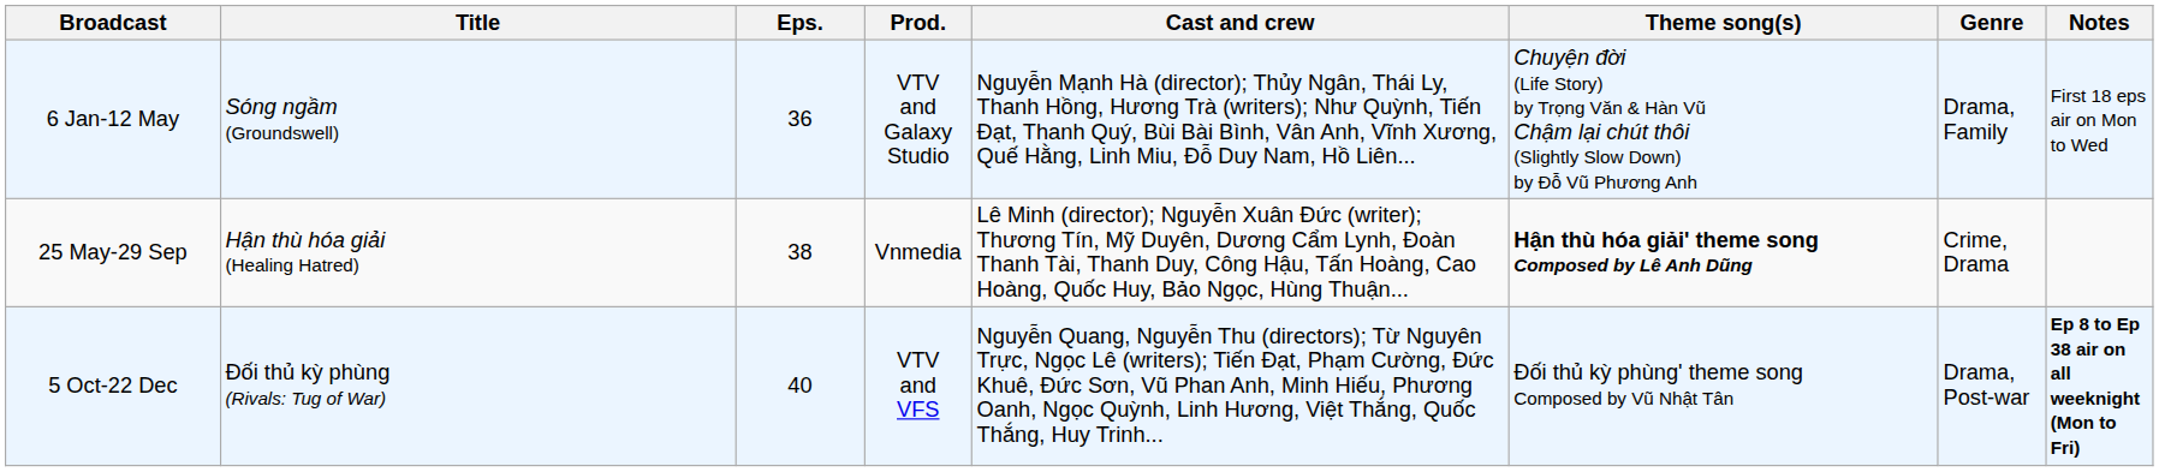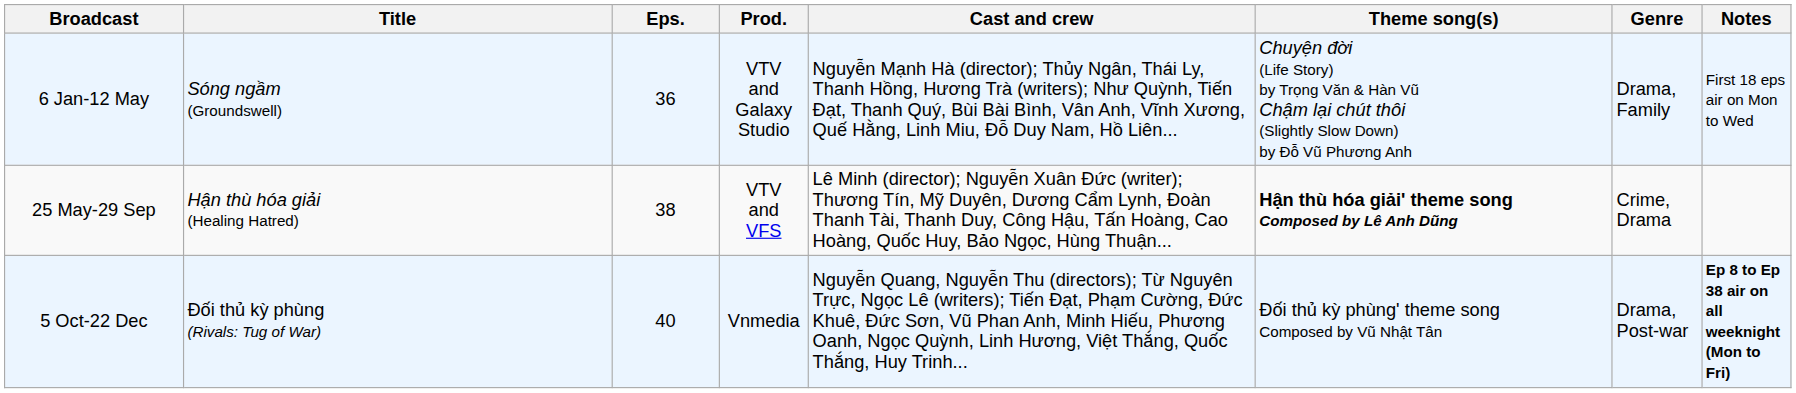 <table class="wikitable sortable">
 <tr>
 <th style="width:10%;">Broadcast</th>
 <th style="width:24%;">Title</th>
 <th style="width:6%;">Eps.</th>
 <th style="width:5%;">Prod.</th>
 <th style="width:25%;">Cast and crew</th>
 <th style="width:20%;">Theme song(s)</th>
 <th style="width:5%;">Genre</th>
 <th style="width:5%;">Notes</th>
 </tr>
 <tr ---- bgcolor="#ebf5ff">
 <td style="text-align:center;">6 Jan-12 May <br></td>
 <td><em>Sóng ngầm</em> <br><small>(Groundswell)</small></td>
 <td style="text-align:center;">36</td>
 <td style="text-align:center;">VTV <br>and <br>Galaxy Studio</td>
 <td>Nguyễn Mạnh Hà (director); Thủy Ngân, Thái Ly, Thanh Hồng, Hương Trà (writers); Như Quỳnh, Tiến Đạt, Thanh Quý, Bùi Bài Bình, Vân Anh, Vĩnh Xương, Quế Hằng, Linh Miu, Đỗ Duy Nam, Hồ Liên...</td>
 <td><em>Chuyện đời</em> <br><small>(Life Story)</small><br><small>by Trọng Văn & Hàn Vũ</small><br><em>Chậm lại chút thôi</em> <br><small>(Slightly Slow Down)</small><br><small>by Đỗ Vũ Phương Anh</small></td>
 <td>Drama, Family</td>
 <td><small>First 18 eps air on Mon to Wed</small></td>
 </tr>
 <tr>
 <td style="text-align:center;">25 May-29 Sep <br></td>
 <td><em>Hận thù hóa giải</em> <br><small>(Healing Hatred)</small></td>
 <td style="text-align:center;">38</td>
-<td style="text-align:center;">Vnmedia</td>
+<td style="text-align:center;">VTV <br>and <br><a href='#'>VFS</a></td>
 <td>Lê Minh (director); Nguyễn Xuân Đức (writer); Thương Tín, Mỹ Duyên, Dương Cẩm Lynh, Đoàn Thanh Tài, Thanh Duy, Công Hậu, Tấn Hoàng, Cao Hoàng, Quốc Huy, Bảo Ngọc, Hùng Thuận...</td>
 <td><strong>Hận thù hóa giải' theme song<em> <br><small>Composed by Lê Anh Dũng</small></td>
 <td>Crime, Drama</td>
 <td></td>
 </tr>
 <tr ---- bgcolor="#ebf5ff">
 <td style="text-align:center;">5 Oct-22 Dec <br></td>
 <td></em>Đối thủ kỳ phùng<em> <br><small>(Rivals: Tug of War)</small></td>
 <td style="text-align:center;">40</td>
-<td style="text-align:center;">VTV <br>and <br><a href='#'>VFS</a></td>
+<td style="text-align:center;">Vnmedia</td>
 <td>Nguyễn Quang, Nguyễn Thu (directors); Từ Nguyên Trực, Ngọc Lê (writers); Tiến Đạt, Phạm Cường, Đức Khuê, Đức Sơn, Vũ Phan Anh, Minh Hiếu, Phương Oanh, Ngọc Quỳnh, Linh Hương, Việt Thắng, Quốc Thắng, Huy Trinh...</td>
 <td></strong>Đối thủ kỳ phùng' theme song</em> <br><small>Composed by Vũ Nhật Tân</small></td>
 <td>Drama, Post-war</td>
 <td><strong><small>Ep 8 to Ep 38 air on all weeknight (Mon to Fri)</small></strong></td>
 </tr>
 </table>
